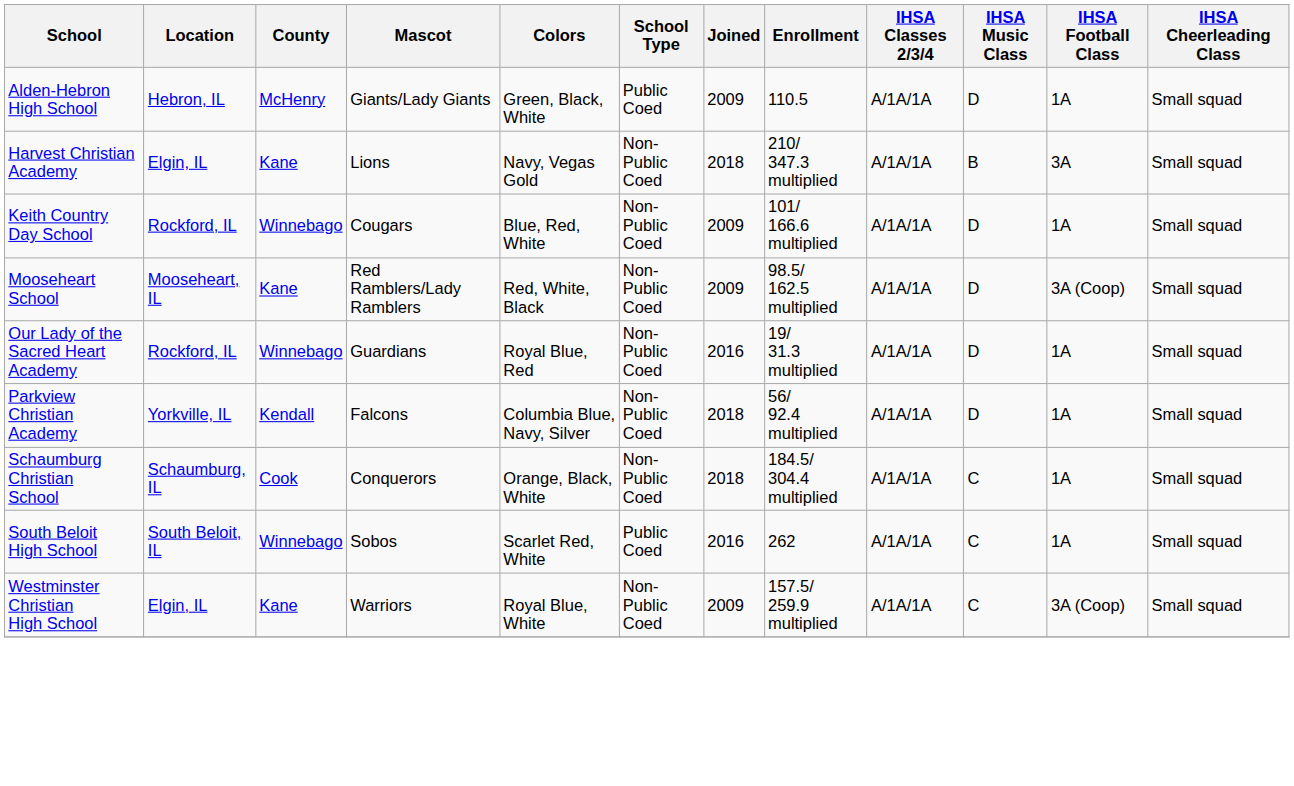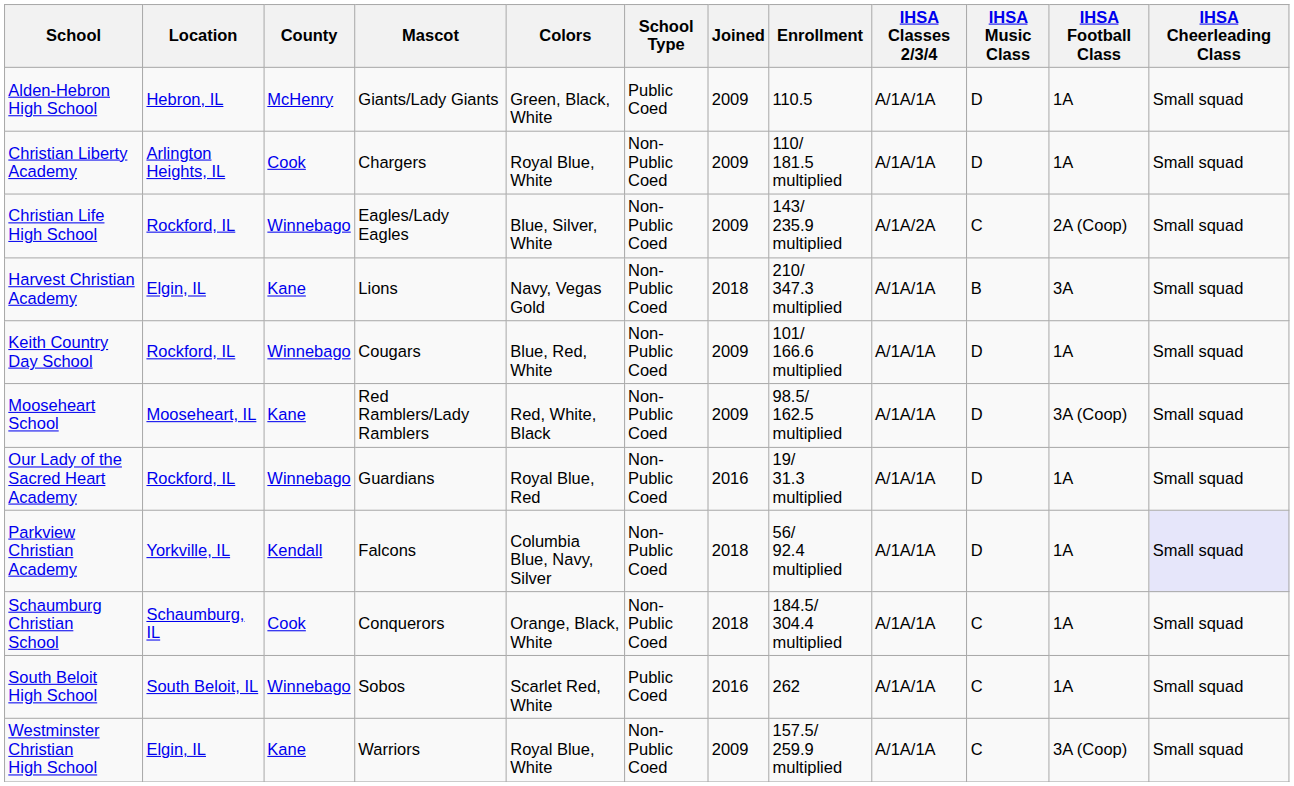 <table class="wikitable sortable" style="font-size:100%;">
 <tr>
 <th><strong>School</strong></th>
 <th><strong>Location</strong></th>
 <th><strong>County</strong></th>
 <th><strong>Mascot</strong></th>
 <th><strong>Colors</strong></th>
 <th><strong>School Type</strong></th>
 <th><strong>Joined</strong></th>
 <th><strong>Enrollment</strong></th>
 <th><a href='#'>IHSA</a> <strong>Classes 2/3/4</strong></th>
 <th><a href='#'>IHSA</a> <strong>Music Class</strong></th>
 <th><a href='#'>IHSA</a> <strong>Football Class</strong></th>
 <th><a href='#'>IHSA</a> <strong>Cheerleading Class</strong></th>
 </tr>
 <tr>
 <td><a href='#'>Alden-Hebron<br>High School</a></td>
 <td><a href='#'>Hebron, IL</a></td>
 <td><a href='#'>McHenry</a></td>
 <td>Giants/Lady Giants</td>
 <td>   <br>Green, Black, White</td>
 <td>Public Coed</td>
 <td>2009</td>
 <td>110.5</td>
 <td>A/1A/1A</td>
 <td>D</td>
 <td>1A</td>
+<td>Small squad</td>
+</tr>
+<tr>
+<td><a href='#'>Christian Liberty<br> Academy</a></td>
+<td><a href='#'>Arlington Heights, IL</a></td>
+<td><a href='#'>Cook</a></td>
+<td>Chargers</td>
+<td> <br>Royal Blue, White</td>
+<td>Non-Public Coed</td>
+<td>2009</td>
+<td>110/<br>181.5 multiplied</td>
+<td>A/1A/1A</td>
+<td>D</td>
+<td>1A</td>
+<td>Small squad</td>
+</tr>
+<tr>
+<td><a href='#'>Christian Life<br>High School</a></td>
+<td><a href='#'>Rockford, IL</a></td>
+<td><a href='#'>Winnebago</a></td>
+<td>Eagles/Lady Eagles</td>
+<td>  <br>Blue, Silver, White</td>
+<td>Non-Public Coed</td>
+<td>2009</td>
+<td>143/<br>235.9 multiplied</td>
+<td>A/1A/2A</td>
+<td>C</td>
+<td>2A (Coop)</td>
 <td>Small squad</td>
 </tr>
 <tr>
 <td><a href='#'>Harvest Christian<br>Academy</a></td>
 <td><a href='#'>Elgin, IL</a></td>
 <td><a href='#'>Kane</a></td>
 <td>Lions</td>
 <td> <br>Navy, Vegas Gold</td>
 <td>Non-Public Coed</td>
 <td>2018</td>
 <td>210/<br>347.3 multiplied</td>
 <td>A/1A/1A</td>
 <td>B</td>
 <td>3A</td>
 <td>Small squad</td>
 </tr>
 <tr>
 <td><a href='#'>Keith Country Day School</a></td>
 <td><a href='#'>Rockford, IL</a></td>
 <td><a href='#'>Winnebago</a></td>
 <td>Cougars</td>
 <td>  <br>Blue, Red, White</td>
 <td>Non-Public Coed</td>
 <td>2009</td>
 <td>101/<br>166.6 multiplied</td>
 <td>A/1A/1A</td>
 <td>D</td>
 <td>1A</td>
 <td>Small squad</td>
 </tr>
 <tr>
 <td><a href='#'>Mooseheart<br>School</a></td>
 <td><a href='#'>Mooseheart, IL</a></td>
 <td><a href='#'>Kane</a></td>
 <td>Red Ramblers/Lady Ramblers</td>
 <td>  <br>Red, White, Black</td>
 <td>Non-Public Coed</td>
 <td>2009</td>
 <td>98.5/<br>162.5 multiplied</td>
 <td>A/1A/1A</td>
 <td>D</td>
 <td>3A (Coop)</td>
 <td>Small squad</td>
 </tr>
 <tr>
 <td><a href='#'>Our Lady of the Sacred Heart<br>Academy</a></td>
 <td><a href='#'>Rockford, IL</a></td>
 <td><a href='#'>Winnebago</a></td>
 <td>Guardians</td>
 <td> <br>Royal Blue, Red</td>
 <td>Non-Public Coed</td>
 <td>2016</td>
 <td>19/<br>31.3 multiplied</td>
 <td>A/1A/1A</td>
 <td>D</td>
 <td>1A</td>
 <td>Small squad</td>
 </tr>
 <tr>
 <td><a href='#'>Parkview Christian<br>Academy</a></td>
 <td><a href='#'>Yorkville, IL</a></td>
 <td><a href='#'>Kendall</a></td>
 <td>Falcons</td>
 <td>   <br>Columbia Blue, Navy, Silver</td>
 <td>Non-Public Coed</td>
 <td>2018</td>
 <td>56/<br>92.4 multiplied</td>
 <td>A/1A/1A</td>
 <td>D</td>
 <td>1A</td>
-<td>Small squad</td>
+<td style="background: lavender;">Small squad</td>
 </tr>
 <tr>
 <td><a href='#'>Schaumburg Christian<br> School</a></td>
 <td><a href='#'>Schaumburg, IL</a></td>
 <td><a href='#'>Cook</a></td>
 <td>Conquerors</td>
 <td>  <br>Orange, Black, White</td>
 <td>Non-Public Coed</td>
 <td>2018</td>
 <td>184.5/<br>304.4 multiplied</td>
 <td>A/1A/1A</td>
 <td>C</td>
 <td>1A</td>
 <td>Small squad</td>
 </tr>
 <tr>
 <td><a href='#'>South Beloit <br> High School</a></td>
 <td><a href='#'>South Beloit, IL</a></td>
 <td><a href='#'>Winnebago</a></td>
 <td>Sobos</td>
 <td> <br>Scarlet Red, White</td>
 <td>Public Coed</td>
 <td>2016</td>
 <td>262</td>
 <td>A/1A/1A</td>
 <td>C</td>
 <td>1A</td>
 <td>Small squad</td>
 </tr>
 <tr>
 <td><a href='#'>Westminster Christian<br>High School</a></td>
 <td><a href='#'>Elgin, IL</a></td>
 <td><a href='#'>Kane</a></td>
 <td>Warriors</td>
 <td> <br>Royal Blue, White</td>
 <td>Non-Public Coed</td>
 <td>2009</td>
 <td>157.5/<br>259.9 multiplied</td>
 <td>A/1A/1A</td>
 <td>C</td>
 <td>3A (Coop)</td>
 <td>Small squad</td>
 </tr>
 <tr>
 </tr>
 </table>
